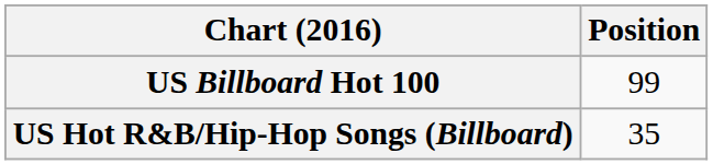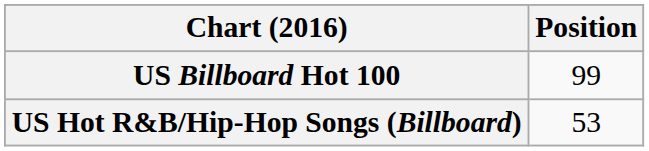 <table class="wikitable plainrowheaders sortable" style="text-align:center;">
 <tr>
 <th>Chart (2016)</th>
 <th>Position</th>
 </tr>
 <tr>
 <th scope="row">US <em>Billboard</em> Hot 100</th>
 <td>99</td>
 </tr>
 <tr>
 <th scope="row">US Hot R&B/Hip-Hop Songs (<em>Billboard</em>)</th>
-<td>35</td>
+<td>53</td>
 </tr>
 </table>
